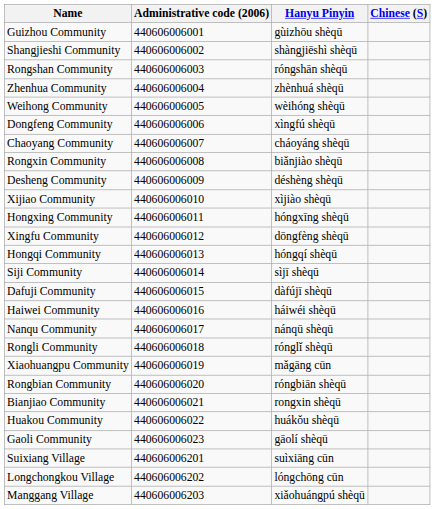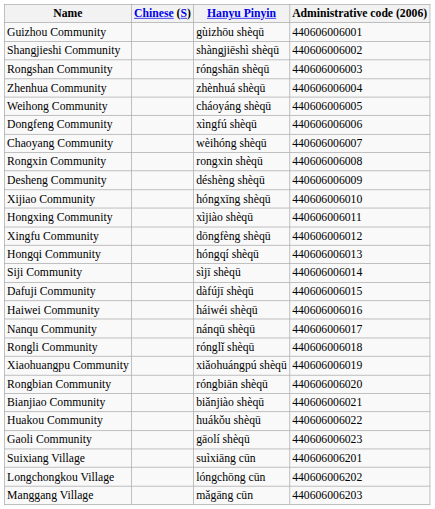 <table class="wikitable">
 <tr>
 <th>Name</th>
+<th><a href='#'>Chinese</a> (<a href='#'>S</a>)</th>
+<th><a href='#'>Hanyu Pinyin</a></th>
 <th>Administrative code (2006)</th>
-<th><a href='#'>Hanyu Pinyin</a></th>
-<th><a href='#'>Chinese</a> (<a href='#'>S</a>)</th>
 </tr>
 <tr>
 <td>Guizhou Community</td>
+<td></td>
+<td>gùizhōu shèqū</td>
 <td>440606006001</td>
-<td>gùizhōu shèqū</td>
-<td></td>
 </tr>
 <tr>
 <td>Shangjieshi Community</td>
+<td></td>
+<td>shàngjiēshì shèqū</td>
 <td>440606006002</td>
-<td>shàngjiēshì shèqū</td>
-<td></td>
 </tr>
 <tr>
 <td>Rongshan Community</td>
+<td></td>
+<td>róngshān shèqū</td>
 <td>440606006003</td>
-<td>róngshān shèqū</td>
-<td></td>
 </tr>
 <tr>
 <td>Zhenhua Community</td>
+<td></td>
+<td>zhènhuá  shèqū</td>
 <td>440606006004</td>
-<td>zhènhuá  shèqū</td>
-<td></td>
 </tr>
 <tr>
 <td>Weihong Community</td>
+<td></td>
+<td>cháoyáng shèqū</td>
 <td>440606006005</td>
-<td>wèihóng  shèqū</td>
-<td></td>
 </tr>
 <tr>
 <td>Dongfeng Community</td>
+<td></td>
+<td>xìngfú  shèqū</td>
 <td>440606006006</td>
-<td>xìngfú  shèqū</td>
-<td></td>
 </tr>
 <tr>
 <td>Chaoyang Community</td>
+<td></td>
+<td>wèihóng  shèqū</td>
 <td>440606006007</td>
-<td>cháoyáng shèqū</td>
-<td></td>
 </tr>
 <tr>
 <td>Rongxin Community</td>
+<td></td>
+<td>rongxin shèqū</td>
 <td>440606006008</td>
-<td>biǎnjiào shèqū</td>
-<td></td>
 </tr>
 <tr>
 <td>Desheng Community</td>
+<td></td>
+<td>déshèng  shèqū</td>
 <td>440606006009</td>
-<td>déshèng  shèqū</td>
-<td></td>
 </tr>
 <tr>
 <td>Xijiao Community</td>
+<td></td>
+<td>hóngxīng shèqū</td>
 <td>440606006010</td>
-<td>xìjiào shèqū</td>
-<td></td>
 </tr>
 <tr>
 <td>Hongxing Community</td>
+<td></td>
+<td>xìjiào shèqū</td>
 <td>440606006011</td>
-<td>hóngxīng shèqū</td>
-<td></td>
 </tr>
 <tr>
 <td>Xingfu Community</td>
+<td></td>
+<td>dōngfèng  shèqū</td>
 <td>440606006012</td>
-<td>dōngfèng  shèqū</td>
-<td></td>
 </tr>
 <tr>
 <td>Hongqi Community</td>
+<td></td>
+<td>hóngqí  shèqū</td>
 <td>440606006013</td>
-<td>hóngqí  shèqū</td>
-<td></td>
 </tr>
 <tr>
 <td>Siji Community</td>
+<td></td>
+<td>sìjī  shèqū</td>
 <td>440606006014</td>
-<td>sìjī  shèqū</td>
-<td></td>
 </tr>
 <tr>
 <td>Dafuji Community</td>
+<td></td>
+<td>dàfújī  shèqū</td>
 <td>440606006015</td>
-<td>dàfújī  shèqū</td>
-<td></td>
 </tr>
 <tr>
 <td>Haiwei Community</td>
+<td></td>
+<td>háiwéi  shèqū</td>
 <td>440606006016</td>
-<td>háiwéi  shèqū</td>
-<td></td>
 </tr>
 <tr>
 <td>Nanqu Community</td>
+<td></td>
+<td>nánqū shèqū</td>
 <td>440606006017</td>
-<td>nánqū shèqū</td>
-<td></td>
 </tr>
 <tr>
 <td>Rongli Community</td>
+<td></td>
+<td>rónglǐ shèqū</td>
 <td>440606006018</td>
-<td>rónglǐ shèqū</td>
-<td></td>
 </tr>
 <tr>
 <td>Xiaohuangpu Community</td>
+<td></td>
+<td>xiǎohuángpú shèqū</td>
 <td>440606006019</td>
-<td>mǎgāng cūn</td>
-<td></td>
 </tr>
 <tr>
 <td>Rongbian Community</td>
+<td></td>
+<td>róngbiān shèqū</td>
 <td>440606006020</td>
-<td>róngbiān shèqū</td>
-<td></td>
 </tr>
 <tr>
 <td>Bianjiao Community</td>
+<td></td>
+<td>biǎnjiào shèqū</td>
 <td>440606006021</td>
-<td>rongxin shèqū</td>
-<td></td>
 </tr>
 <tr>
 <td>Huakou Community</td>
+<td></td>
+<td>huákǒu shèqū</td>
 <td>440606006022</td>
-<td>huákǒu shèqū</td>
-<td></td>
 </tr>
 <tr>
 <td>Gaoli Community</td>
+<td></td>
+<td>gāolí shèqū</td>
 <td>440606006023</td>
-<td>gāolí shèqū</td>
-<td></td>
 </tr>
 <tr>
 <td>Suixiang Village</td>
+<td></td>
+<td>suìxiāng cūn</td>
 <td>440606006201</td>
-<td>suìxiāng cūn</td>
-<td></td>
 </tr>
 <tr>
 <td>Longchongkou Village</td>
+<td></td>
+<td>lóngchōng cūn</td>
 <td>440606006202</td>
-<td>lóngchōng cūn</td>
-<td></td>
 </tr>
 <tr>
 <td>Manggang Village</td>
+<td></td>
+<td>mǎgāng cūn</td>
 <td>440606006203</td>
-<td>xiǎohuángpú shèqū</td>
-<td></td>
 </tr>
 </table>
